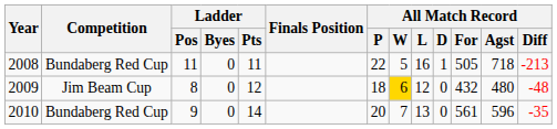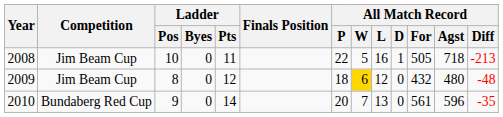 <table class="wikitable" width="auto" style="text-align: right">
 <tr>
 <th rowspan=2>Year</th>
 <th rowspan=2>Competition</th>
 <th colspan=3>Ladder</th>
 <th rowspan=2>Finals Position</th>
 <th colspan=7>All Match Record</th>
 </tr>
 <tr>
 <th>Pos</th>
 <th>Byes</th>
 <th>Pts</th>
 <th>P</th>
 <th>W</th>
 <th>L</th>
 <th>D</th>
 <th>For</th>
 <th>Agst</th>
 <th>Diff</th>
 </tr>
 <tr>
 <td>2008</td>
-<td align=center>Bundaberg Red Cup</td>
-<td>11</td>
+<td align=center>Jim Beam Cup</td>
+<td>10</td>
 <td>0</td>
 <td>11</td>
 <td align=left></td>
 <td>22</td>
 <td>5</td>
 <td>16</td>
 <td>1</td>
 <td>505</td>
 <td>718</td>
 <td style="color:red;">-213</td>
 </tr>
 <tr>
 <td>2009</td>
 <td align=center>Jim Beam Cup</td>
 <td>8</td>
 <td>0</td>
 <td>12</td>
 <td align=left></td>
 <td>18</td>
 <td style="background: gold;">6</td>
 <td>12</td>
 <td>0</td>
 <td>432</td>
 <td>480</td>
 <td style="color:red;">-48</td>
 </tr>
 <tr>
 <td>2010</td>
 <td align=center>Bundaberg Red Cup</td>
 <td>9</td>
 <td>0</td>
 <td>14</td>
 <td align=left></td>
 <td>20</td>
 <td>7</td>
 <td>13</td>
 <td>0</td>
 <td>561</td>
 <td>596</td>
 <td style="color:red;">-35</td>
 </tr>
 </table>
